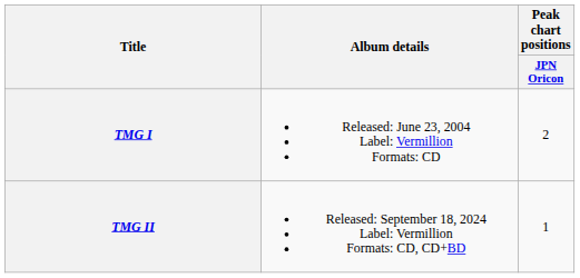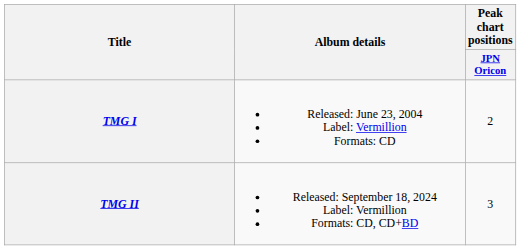 <table class="wikitable plainrowheaders" style="text-align:center;">
 <tr>
 <th scope="col" rowspan="2" style="width:19em;">Title</th>
 <th scope="col" rowspan="2" style="width:19em;">Album details</th>
 <th scope="col" colspan="1">Peak<br>chart<br>positions</th>
 </tr>
 <tr>
 <th scope="col" style="width:2.9em;font-size:90%;"><a href='#'>JPN<br>Oricon</a><br></th>
 </tr>
 <tr>
 <th scope="row"><em><a href='#'>TMG I</a></em></th>
 <td><br><ul><li>Released: June 23, 2004</li><li>Label: <a href='#'>Vermillion</a></li><li>Formats: CD</li></ul></td>
 <td>2</td>
 </tr>
 <tr>
 <th scope="row"><em><a href='#'>TMG II</a></em></th>
 <td><br><ul><li>Released: September 18, 2024</li><li>Label: Vermillion</li><li>Formats: CD, CD+<a href='#'>BD</a></li></ul></td>
-<td>1</td>
+<td>3</td>
 </tr>
 </table>
